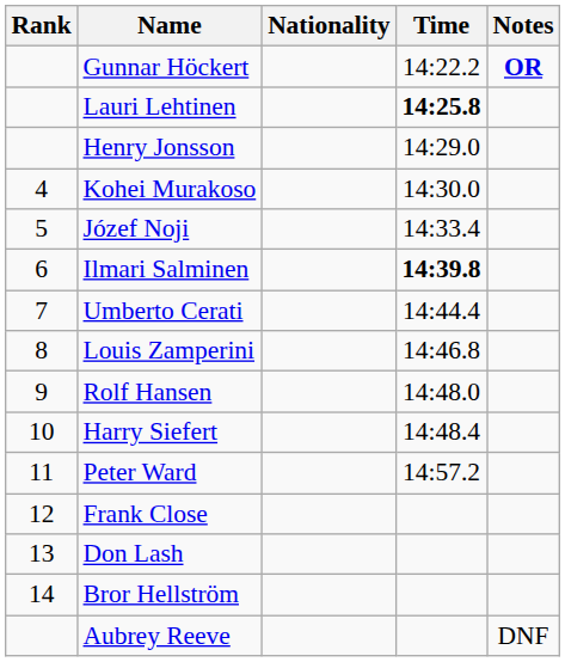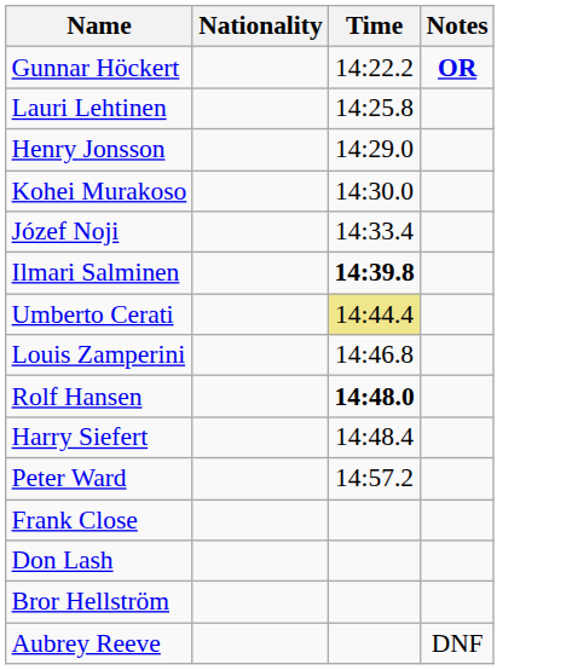 <table class="wikitable sortable" style="text-align:center">
 <tr>
-<th>Rank</th>
 <th>Name</th>
 <th>Nationality</th>
 <th>Time</th>
 <th>Notes</th>
 </tr>
 <tr>
-<td></td>
 <td align=left><a href='#'>Gunnar Höckert</a></td>
 <td align=left></td>
 <td>14:22.2</td>
 <td><strong><a href='#'>OR</a></strong></td>
 </tr>
 <tr>
-<td></td>
 <td align=left><a href='#'>Lauri Lehtinen</a></td>
 <td align=left></td>
-<td><strong>14:25.8</strong></td>
+<td>14:25.8</td>
 <td><strong> </strong></td>
 </tr>
 <tr>
-<td></td>
 <td align=left><a href='#'>Henry Jonsson</a></td>
 <td align=left></td>
 <td>14:29.0</td>
 <td></td>
 </tr>
 <tr>
-<td>4</td>
 <td align=left><a href='#'>Kohei Murakoso</a></td>
 <td align=left></td>
 <td>14:30.0</td>
 <td></td>
 </tr>
 <tr>
-<td>5</td>
 <td align=left><a href='#'>Józef Noji</a></td>
 <td align=left></td>
 <td>14:33.4</td>
 <td><strong> </strong></td>
 </tr>
 <tr>
-<td>6</td>
 <td align=left><a href='#'>Ilmari Salminen</a></td>
 <td align=left></td>
 <td><strong>14:39.8</strong></td>
 <td></td>
 </tr>
 <tr>
-<td>7</td>
 <td align=left><a href='#'>Umberto Cerati</a></td>
 <td align=left></td>
-<td>14:44.4</td>
+<td style="background: khaki;">14:44.4</td>
 <td></td>
 </tr>
 <tr>
-<td>8</td>
 <td align=left><a href='#'>Louis Zamperini</a></td>
 <td align=left></td>
 <td>14:46.8</td>
 <td></td>
 </tr>
 <tr>
-<td>9</td>
 <td align=left><a href='#'>Rolf Hansen</a></td>
 <td align=left></td>
-<td>14:48.0</td>
+<td><strong>14:48.0</strong></td>
 <td></td>
 </tr>
 <tr>
-<td>10</td>
 <td align=left><a href='#'>Harry Siefert</a></td>
 <td align=left></td>
 <td>14:48.4</td>
 <td></td>
 </tr>
 <tr>
-<td>11</td>
 <td align=left><a href='#'>Peter Ward</a></td>
 <td align=left></td>
 <td>14:57.2</td>
 <td></td>
 </tr>
 <tr>
-<td>12</td>
 <td align=left><a href='#'>Frank Close</a></td>
 <td align=left></td>
 <td></td>
 <td></td>
 </tr>
 <tr>
-<td>13</td>
 <td align=left><a href='#'>Don Lash</a></td>
 <td align=left></td>
 <td></td>
 <td></td>
 </tr>
 <tr>
-<td>14</td>
 <td align=left><a href='#'>Bror Hellström</a></td>
 <td align=left></td>
 <td></td>
 <td></td>
 </tr>
 <tr>
-<td></td>
 <td align=left><a href='#'>Aubrey Reeve</a></td>
 <td align=left></td>
 <td></td>
 <td>DNF</td>
 </tr>
 </table>
